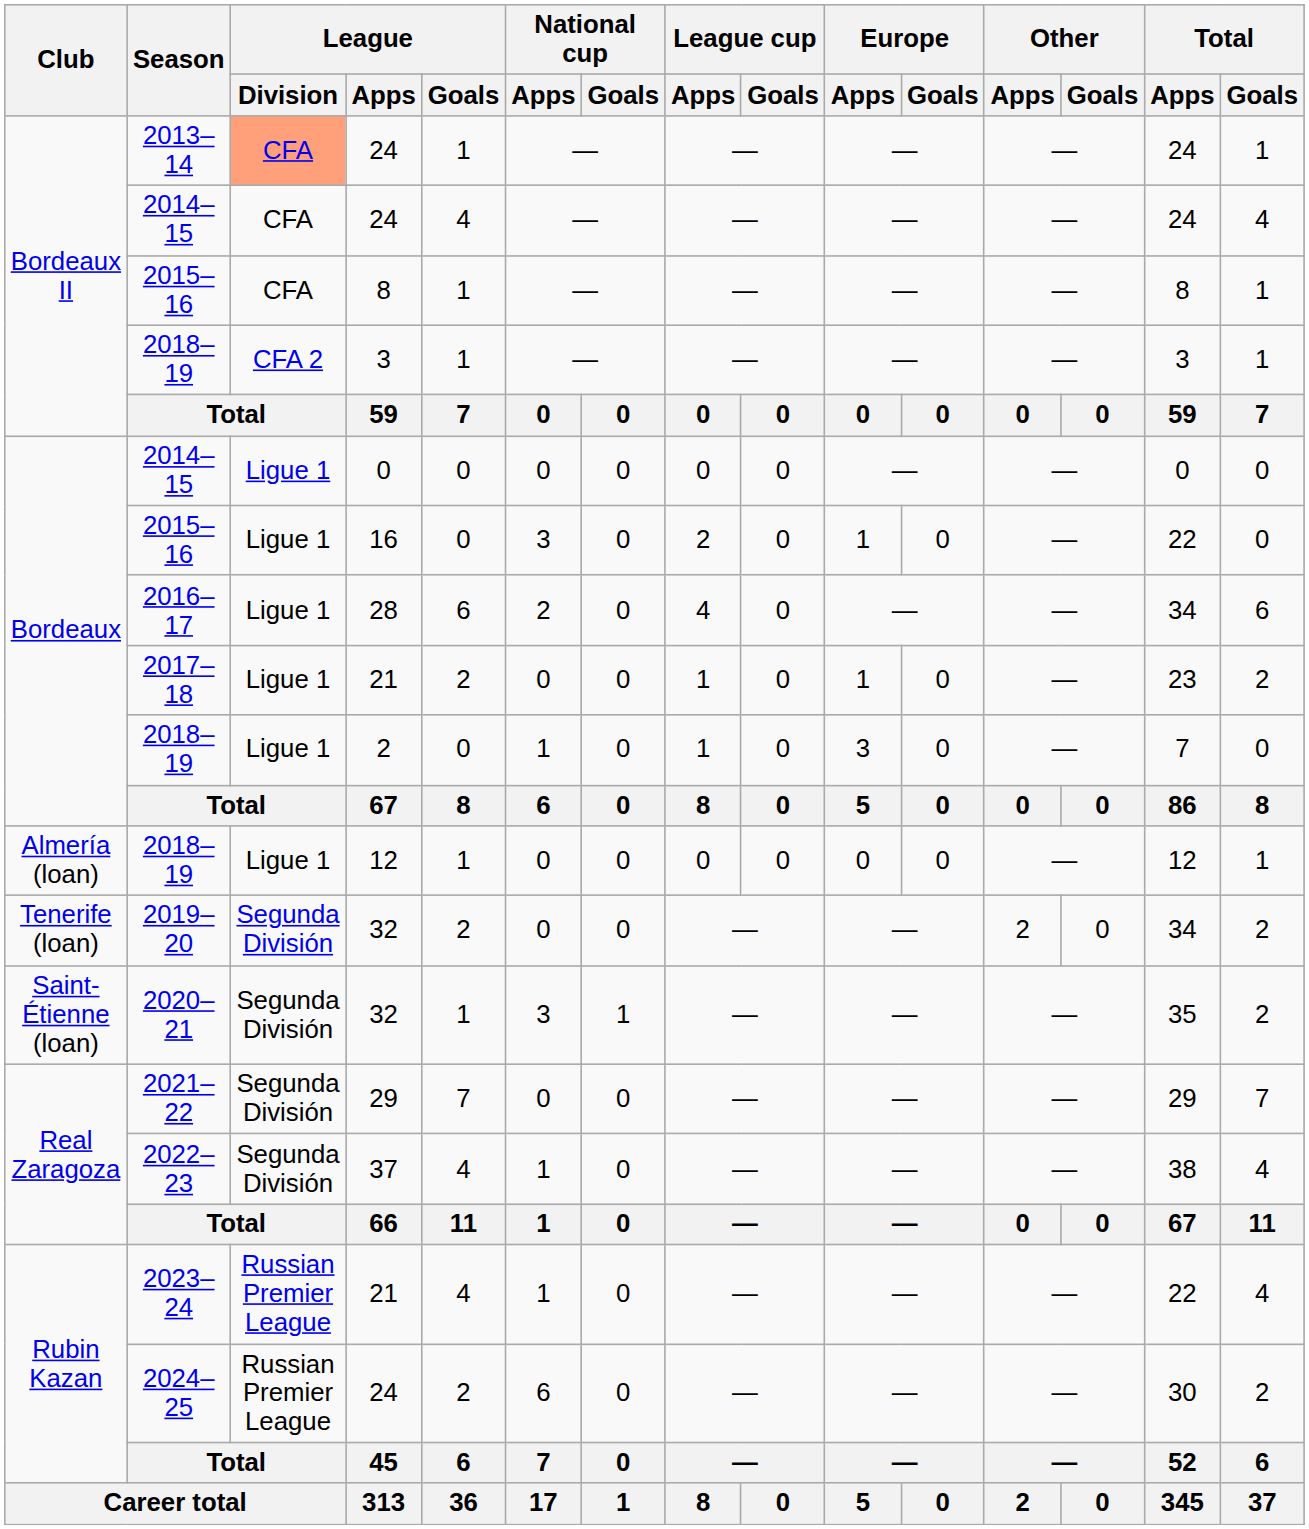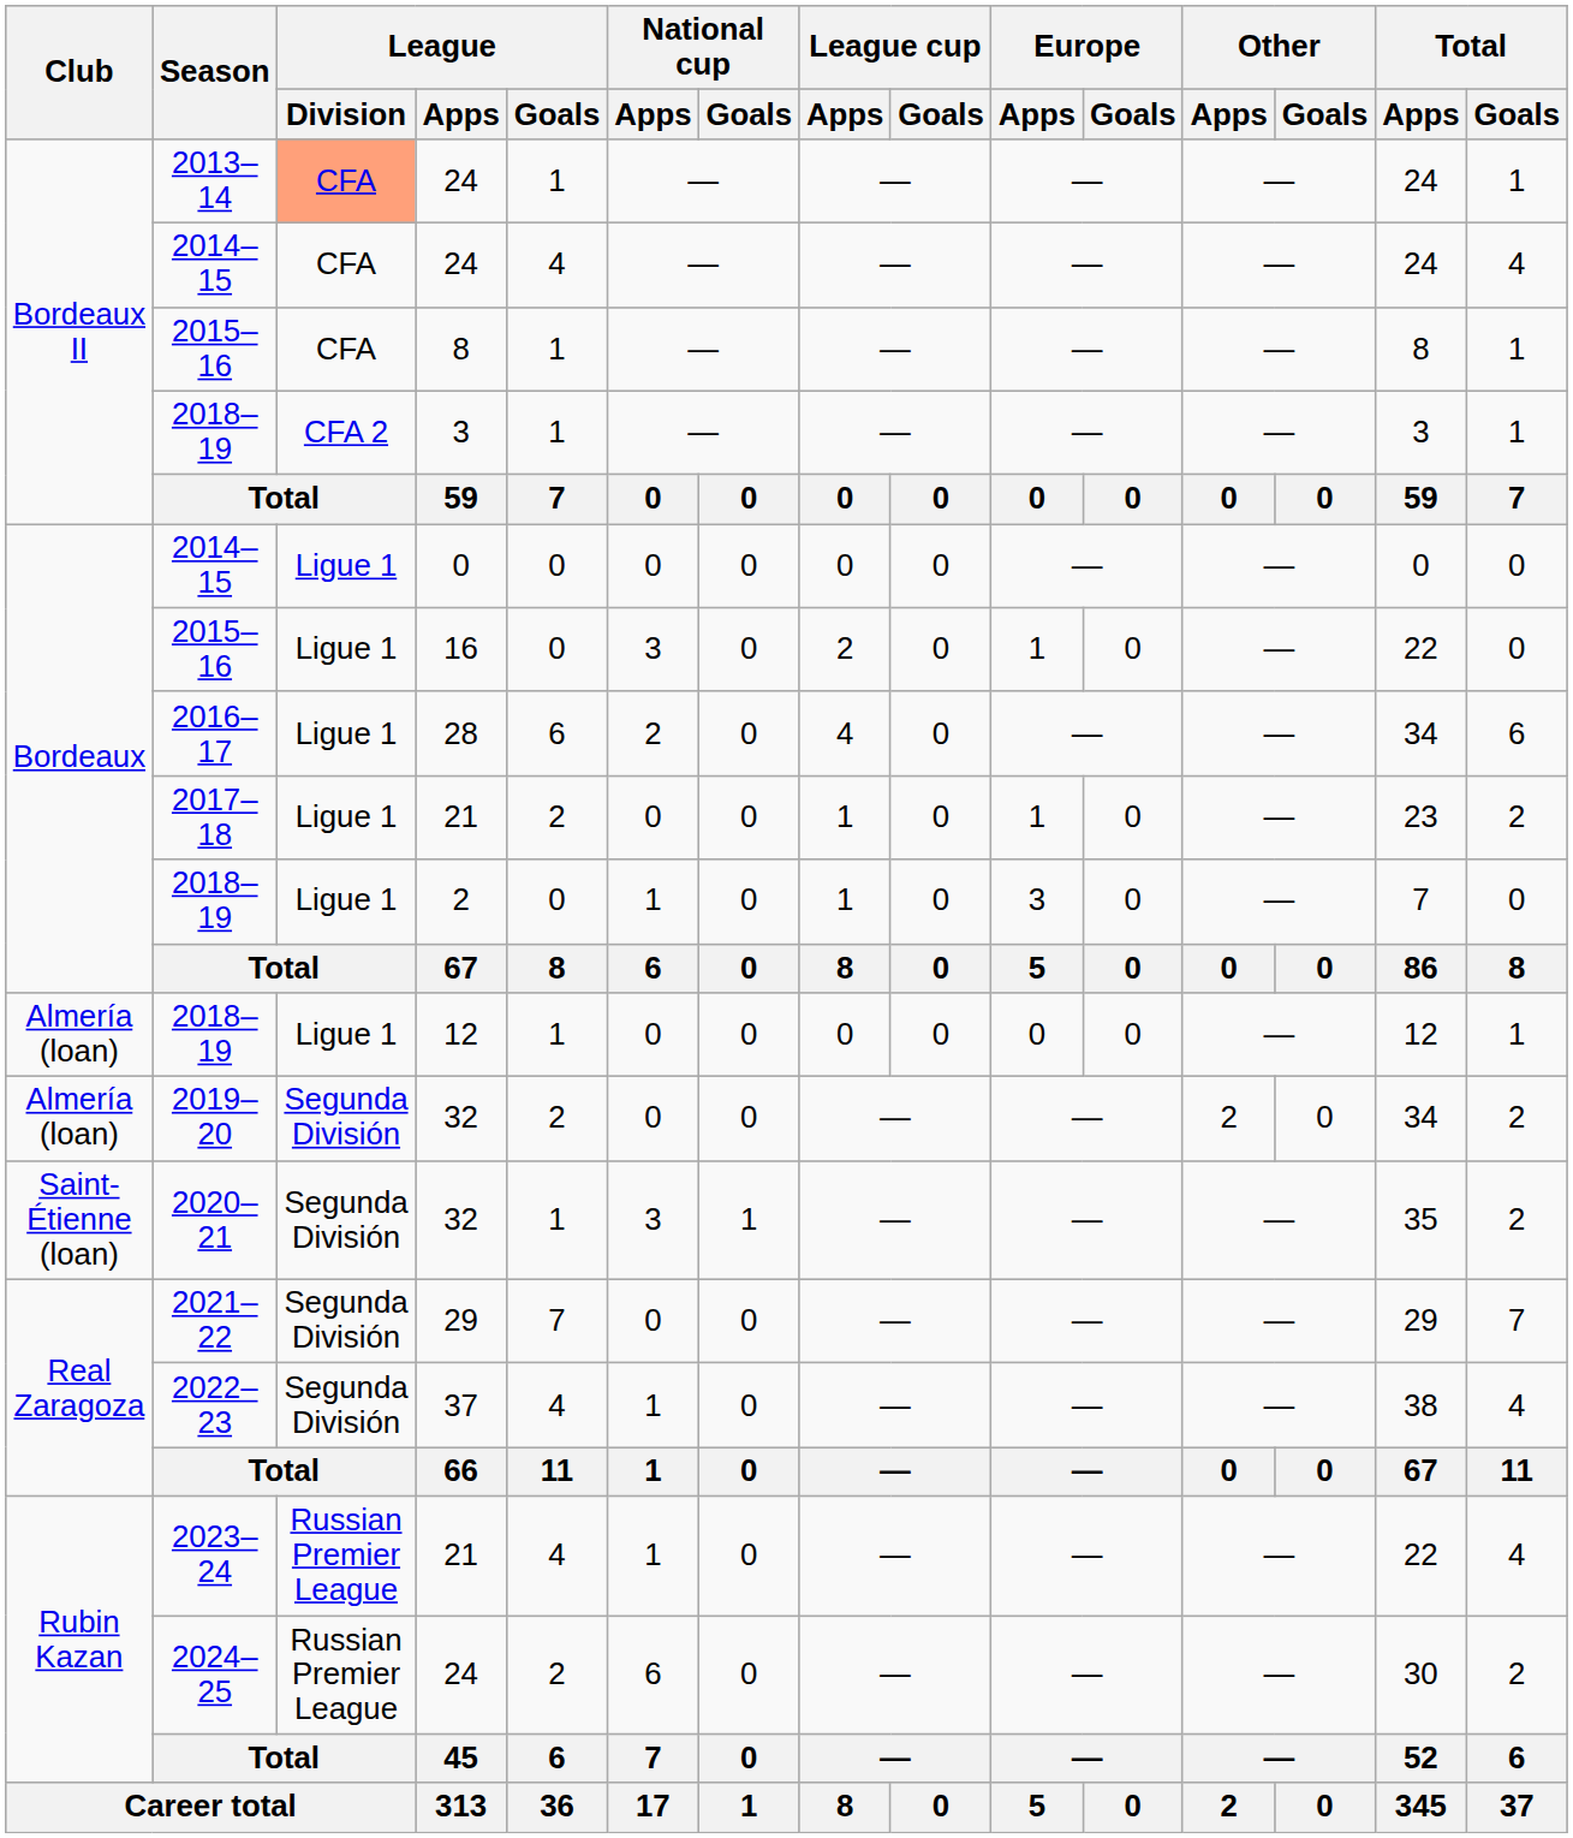 <table class="wikitable" style="text-align: center">
 <tr>
 <th rowspan="2">Club</th>
 <th rowspan="2">Season</th>
 <th colspan="3">League</th>
 <th colspan="2">National cup</th>
 <th colspan="2">League cup</th>
 <th colspan="2">Europe</th>
 <th colspan="2">Other</th>
 <th colspan="2">Total</th>
 </tr>
 <tr>
 <th>Division</th>
 <th>Apps</th>
 <th>Goals</th>
 <th>Apps</th>
 <th>Goals</th>
 <th>Apps</th>
 <th>Goals</th>
 <th>Apps</th>
 <th>Goals</th>
 <th>Apps</th>
 <th>Goals</th>
 <th>Apps</th>
 <th>Goals</th>
 </tr>
 <tr>
 <td rowspan="5"><a href='#'>Bordeaux II</a></td>
 <td><a href='#'>2013–14</a></td>
 <td style="background: lightsalmon;"><a href='#'>CFA</a></td>
 <td>24</td>
 <td>1</td>
 <td colspan="2">—</td>
 <td colspan="2">—</td>
 <td colspan="2">—</td>
 <td colspan="2">—</td>
 <td>24</td>
 <td>1</td>
 </tr>
 <tr>
 <td><a href='#'>2014–15</a></td>
 <td>CFA</td>
 <td>24</td>
 <td>4</td>
 <td colspan="2">—</td>
 <td colspan="2">—</td>
 <td colspan="2">—</td>
 <td colspan="2">—</td>
 <td>24</td>
 <td>4</td>
 </tr>
 <tr>
 <td><a href='#'>2015–16</a></td>
 <td>CFA</td>
 <td>8</td>
 <td>1</td>
 <td colspan="2">—</td>
 <td colspan="2">—</td>
 <td colspan="2">—</td>
 <td colspan="2">—</td>
 <td>8</td>
 <td>1</td>
 </tr>
 <tr>
 <td><a href='#'>2018–19</a></td>
 <td><a href='#'>CFA 2</a></td>
 <td>3</td>
 <td>1</td>
 <td colspan="2">—</td>
 <td colspan="2">—</td>
 <td colspan="2">—</td>
 <td colspan="2">—</td>
 <td>3</td>
 <td>1</td>
 </tr>
 <tr>
 <th colspan="2">Total</th>
 <th>59</th>
 <th>7</th>
 <th>0</th>
 <th>0</th>
 <th>0</th>
 <th>0</th>
 <th>0</th>
 <th>0</th>
 <th>0</th>
 <th>0</th>
 <th>59</th>
 <th>7</th>
 </tr>
 <tr>
 <td rowspan="6"><a href='#'>Bordeaux</a></td>
 <td><a href='#'>2014–15</a></td>
 <td><a href='#'>Ligue 1</a></td>
 <td>0</td>
 <td>0</td>
 <td>0</td>
 <td>0</td>
 <td>0</td>
 <td>0</td>
 <td colspan="2">—</td>
 <td colspan="2">—</td>
 <td>0</td>
 <td>0</td>
 </tr>
 <tr>
 <td><a href='#'>2015–16</a></td>
 <td>Ligue 1</td>
 <td>16</td>
 <td>0</td>
 <td>3</td>
 <td>0</td>
 <td>2</td>
 <td>0</td>
 <td>1</td>
 <td>0</td>
 <td colspan="2">—</td>
 <td>22</td>
 <td>0</td>
 </tr>
 <tr>
 <td><a href='#'>2016–17</a></td>
 <td>Ligue 1</td>
 <td>28</td>
 <td>6</td>
 <td>2</td>
 <td>0</td>
 <td>4</td>
 <td>0</td>
 <td colspan="2">—</td>
 <td colspan="2">—</td>
 <td>34</td>
 <td>6</td>
 </tr>
 <tr>
 <td><a href='#'>2017–18</a></td>
 <td>Ligue 1</td>
 <td>21</td>
 <td>2</td>
 <td>0</td>
 <td>0</td>
 <td>1</td>
 <td>0</td>
 <td>1</td>
 <td>0</td>
 <td colspan="2">—</td>
 <td>23</td>
 <td>2</td>
 </tr>
 <tr>
 <td><a href='#'>2018–19</a></td>
 <td>Ligue 1</td>
 <td>2</td>
 <td>0</td>
 <td>1</td>
 <td>0</td>
 <td>1</td>
 <td>0</td>
 <td>3</td>
 <td>0</td>
 <td colspan="2">—</td>
 <td>7</td>
 <td>0</td>
 </tr>
 <tr>
 <th colspan="2">Total</th>
 <th>67</th>
 <th>8</th>
 <th>6</th>
 <th>0</th>
 <th>8</th>
 <th>0</th>
 <th>5</th>
 <th>0</th>
 <th>0</th>
 <th>0</th>
 <th>86</th>
 <th>8</th>
 </tr>
 <tr>
 <td><a href='#'>Almería</a> (loan)</td>
 <td><a href='#'>2018–19</a></td>
 <td>Ligue 1</td>
 <td>12</td>
 <td>1</td>
 <td>0</td>
 <td>0</td>
 <td>0</td>
 <td>0</td>
 <td>0</td>
 <td>0</td>
 <td colspan="2">—</td>
 <td>12</td>
 <td>1</td>
 </tr>
 <tr>
-<td><a href='#'>Tenerife</a> (loan)</td>
+<td><a href='#'>Almería</a> (loan)</td>
 <td><a href='#'>2019–20</a></td>
 <td><a href='#'>Segunda División</a></td>
 <td>32</td>
 <td>2</td>
 <td>0</td>
 <td>0</td>
 <td colspan="2">—</td>
 <td colspan="2">—</td>
 <td>2</td>
 <td>0</td>
 <td>34</td>
 <td>2</td>
 </tr>
 <tr>
 <td><a href='#'>Saint-Étienne</a> (loan)</td>
 <td><a href='#'>2020–21</a></td>
 <td>Segunda División</td>
 <td>32</td>
 <td>1</td>
 <td>3</td>
 <td>1</td>
 <td colspan="2">—</td>
 <td colspan="2">—</td>
 <td colspan="2">—</td>
 <td>35</td>
 <td>2</td>
 </tr>
 <tr>
 <td rowspan="3"><a href='#'>Real Zaragoza</a></td>
 <td><a href='#'>2021–22</a></td>
 <td>Segunda División</td>
 <td>29</td>
 <td>7</td>
 <td>0</td>
 <td>0</td>
 <td colspan="2">—</td>
 <td colspan="2">—</td>
 <td colspan="2">—</td>
 <td>29</td>
 <td>7</td>
 </tr>
 <tr>
 <td><a href='#'>2022–23</a></td>
 <td>Segunda División</td>
 <td>37</td>
 <td>4</td>
 <td>1</td>
 <td>0</td>
 <td colspan="2">—</td>
 <td colspan="2">—</td>
 <td colspan="2">—</td>
 <td>38</td>
 <td>4</td>
 </tr>
 <tr>
 <th colspan="2">Total</th>
 <th>66</th>
 <th>11</th>
 <th>1</th>
 <th>0</th>
 <th colspan="2">—</th>
 <th colspan="2">—</th>
 <th>0</th>
 <th>0</th>
 <th>67</th>
 <th>11</th>
 </tr>
 <tr>
 <td rowspan="3"><a href='#'>Rubin Kazan</a></td>
 <td><a href='#'>2023–24</a></td>
 <td><a href='#'>Russian Premier League</a></td>
 <td>21</td>
 <td>4</td>
 <td>1</td>
 <td>0</td>
 <td colspan="2">—</td>
 <td colspan="2">—</td>
 <td colspan="2">—</td>
 <td>22</td>
 <td>4</td>
 </tr>
 <tr>
 <td><a href='#'>2024–25</a></td>
 <td>Russian Premier League</td>
 <td>24</td>
 <td>2</td>
 <td>6</td>
 <td>0</td>
 <td colspan="2">—</td>
 <td colspan="2">—</td>
 <td colspan="2">—</td>
 <td>30</td>
 <td>2</td>
 </tr>
 <tr>
 <th colspan="2">Total</th>
 <th>45</th>
 <th>6</th>
 <th>7</th>
 <th>0</th>
 <th colspan="2">—</th>
 <th colspan="2">—</th>
 <th colspan="2">—</th>
 <th>52</th>
 <th>6</th>
 </tr>
 <tr>
 <th colspan="3">Career total</th>
 <th>313</th>
 <th>36</th>
 <th>17</th>
 <th>1</th>
 <th>8</th>
 <th>0</th>
 <th>5</th>
 <th>0</th>
 <th>2</th>
 <th>0</th>
 <th>345</th>
 <th>37</th>
 </tr>
 </table>
